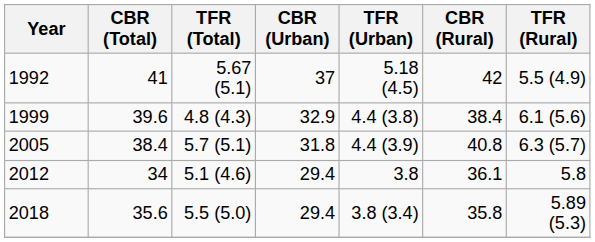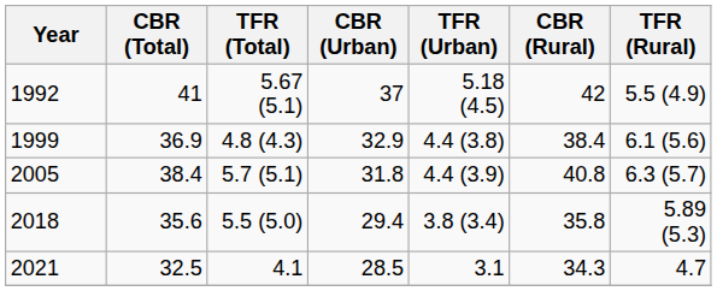 <table class="wikitable">
 <tr>
 <th style="width:50pt;">Year</th>
 <th style="width:50pt;">CBR (Total)</th>
 <th style="width:50pt;">TFR (Total)</th>
 <th style="width:50pt;">CBR (Urban)</th>
 <th style="width:50pt;">TFR (Urban)</th>
 <th style="width:50pt;">CBR (Rural)</th>
 <th style="width:50pt;">TFR (Rural)</th>
 </tr>
 <tr>
 <td>1992</td>
 <td style="text-align:right;">41</td>
 <td style="text-align:right;">5.67 (5.1)</td>
 <td style="text-align:right;">37</td>
 <td style="text-align:right;">5.18 (4.5)</td>
 <td style="text-align:right;">42</td>
 <td style="text-align:right;">5.5 (4.9)</td>
 </tr>
 <tr>
 <td>1999</td>
-<td style="text-align:right;">39.6</td>
+<td style="text-align:right;">36.9</td>
 <td style="text-align:right;">4.8 (4.3)</td>
 <td style="text-align:right;">32.9</td>
 <td style="text-align:right;">4.4 (3.8)</td>
 <td style="text-align:right;">38.4</td>
 <td style="text-align:right;">6.1 (5.6)</td>
 </tr>
 <tr>
 <td>2005</td>
 <td style="text-align:right;">38.4</td>
 <td style="text-align:right;">5.7 (5.1)</td>
 <td style="text-align:right;">31.8</td>
 <td style="text-align:right;">4.4 (3.9)</td>
 <td style="text-align:right;">40.8</td>
 <td style="text-align:right;">6.3 (5.7)</td>
 </tr>
 <tr>
-<td>2012</td>
-<td style="text-align:right;">34</td>
-<td style="text-align:right;">5.1 (4.6)</td>
-<td style="text-align:right;">29.4</td>
-<td style="text-align:right;">3.8</td>
-<td style="text-align:right;">36.1</td>
-<td style="text-align:right;">5.8</td>
-</tr>
-<tr>
 <td>2018</td>
 <td style="text-align:right;">35.6</td>
 <td style="text-align:right;">5.5 (5.0)</td>
 <td style="text-align:right;">29.4</td>
 <td style="text-align:right;">3.8 (3.4)</td>
 <td style="text-align:right;">35.8</td>
 <td style="text-align:right;">5.89 (5.3)</td>
 </tr>
 <tr>
+<td>2021</td>
+<td style="text-align:right;">32.5</td>
+<td style="text-align:right;">4.1</td>
+<td style="text-align:right;">28.5</td>
+<td style="text-align:right;">3.1</td>
+<td style="text-align:right;">34.3</td>
+<td style="text-align:right;">4.7</td>
+</tr>
+<tr>
 </tr>
 </table>
